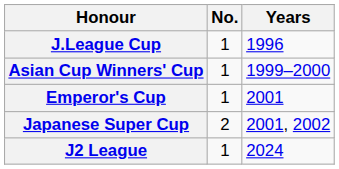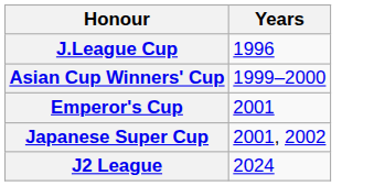 <table class="wikitable plainrowheaders">
 <tr>
 <th scope=col>Honour</th>
-<th scope=col>No.</th>
 <th scope=col>Years</th>
 </tr>
 <tr>
 <th scope=row><a href='#'>J.League Cup</a></th>
-<td align="center">1</td>
 <td><a href='#'>1996</a></td>
 </tr>
 <tr>
 <th scope=row><a href='#'>Asian Cup Winners' Cup</a></th>
-<td align="center">1</td>
 <td><a href='#'>1999–2000</a></td>
 </tr>
 <tr>
 <th scope=row><a href='#'>Emperor's Cup</a></th>
-<td align="center">1</td>
 <td><a href='#'>2001</a></td>
 </tr>
 <tr>
 <th scope=row><a href='#'>Japanese Super Cup</a></th>
-<td align="center">2</td>
 <td><a href='#'>2001</a>, <a href='#'>2002</a></td>
 </tr>
 <tr>
 <th scope=row><a href='#'>J2 League</a></th>
-<td align="center">1</td>
 <td><a href='#'>2024</a></td>
 </tr>
 </table>
